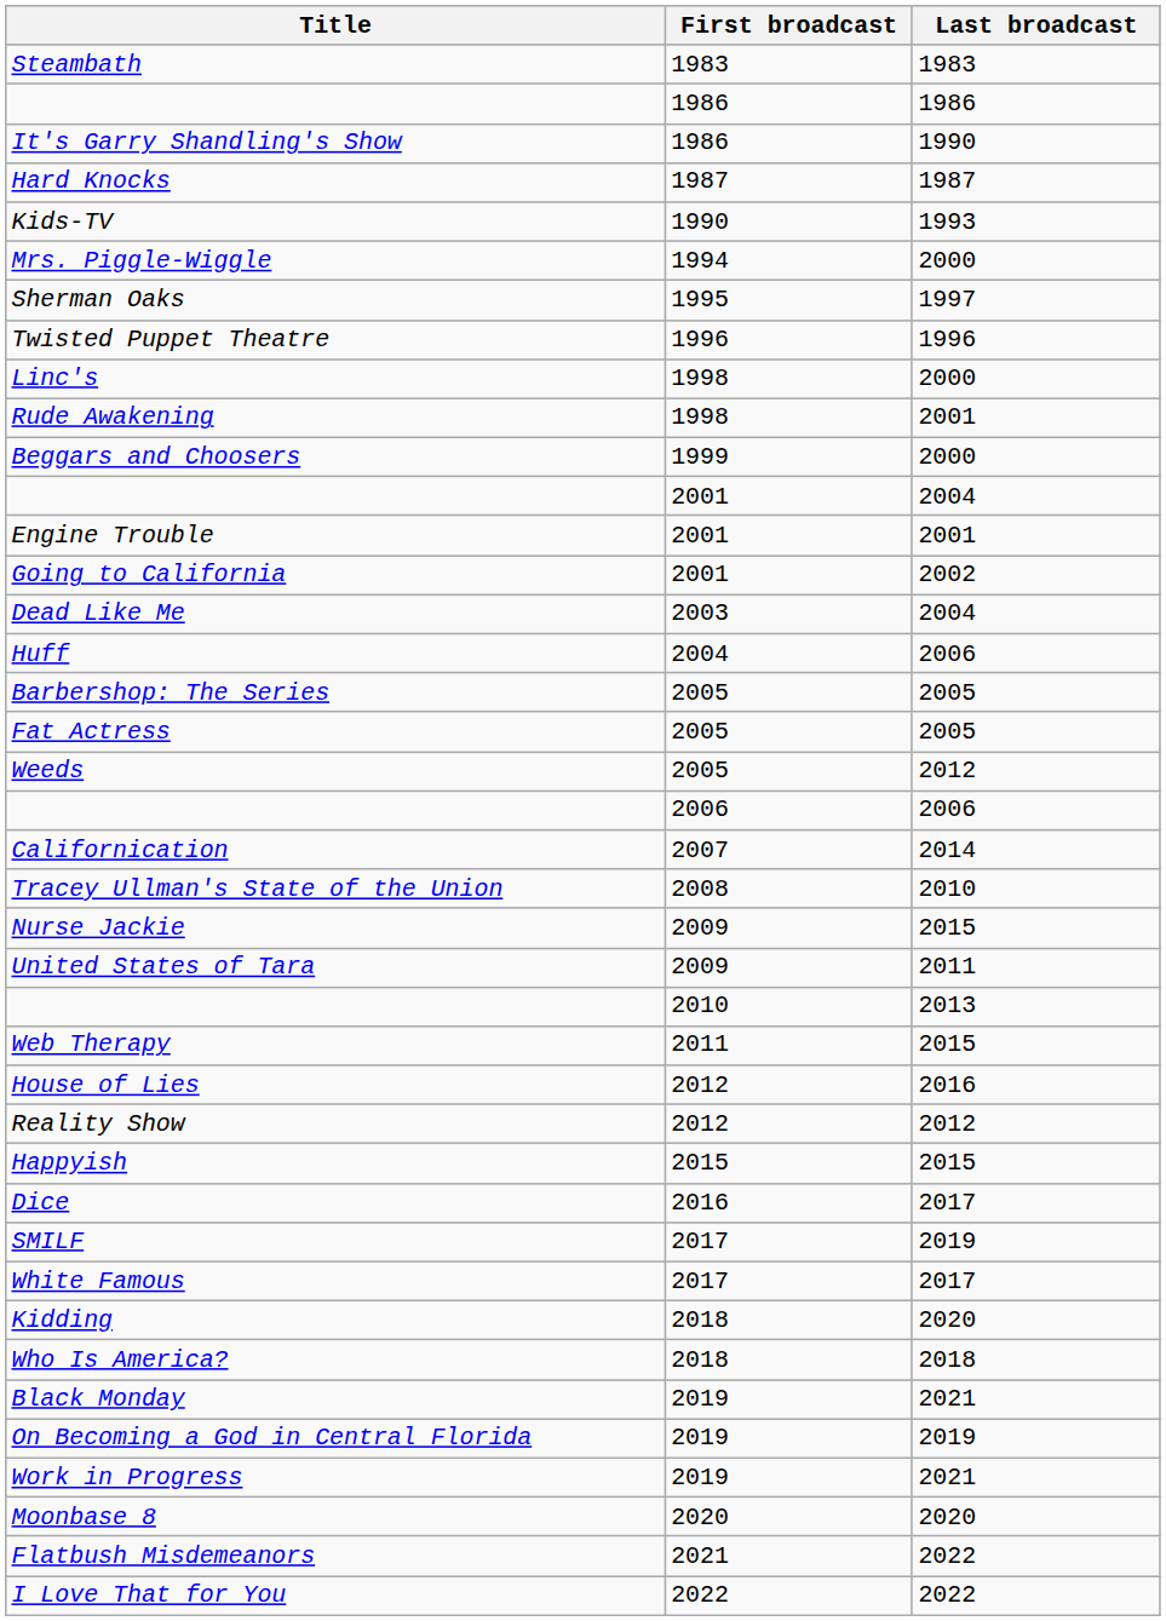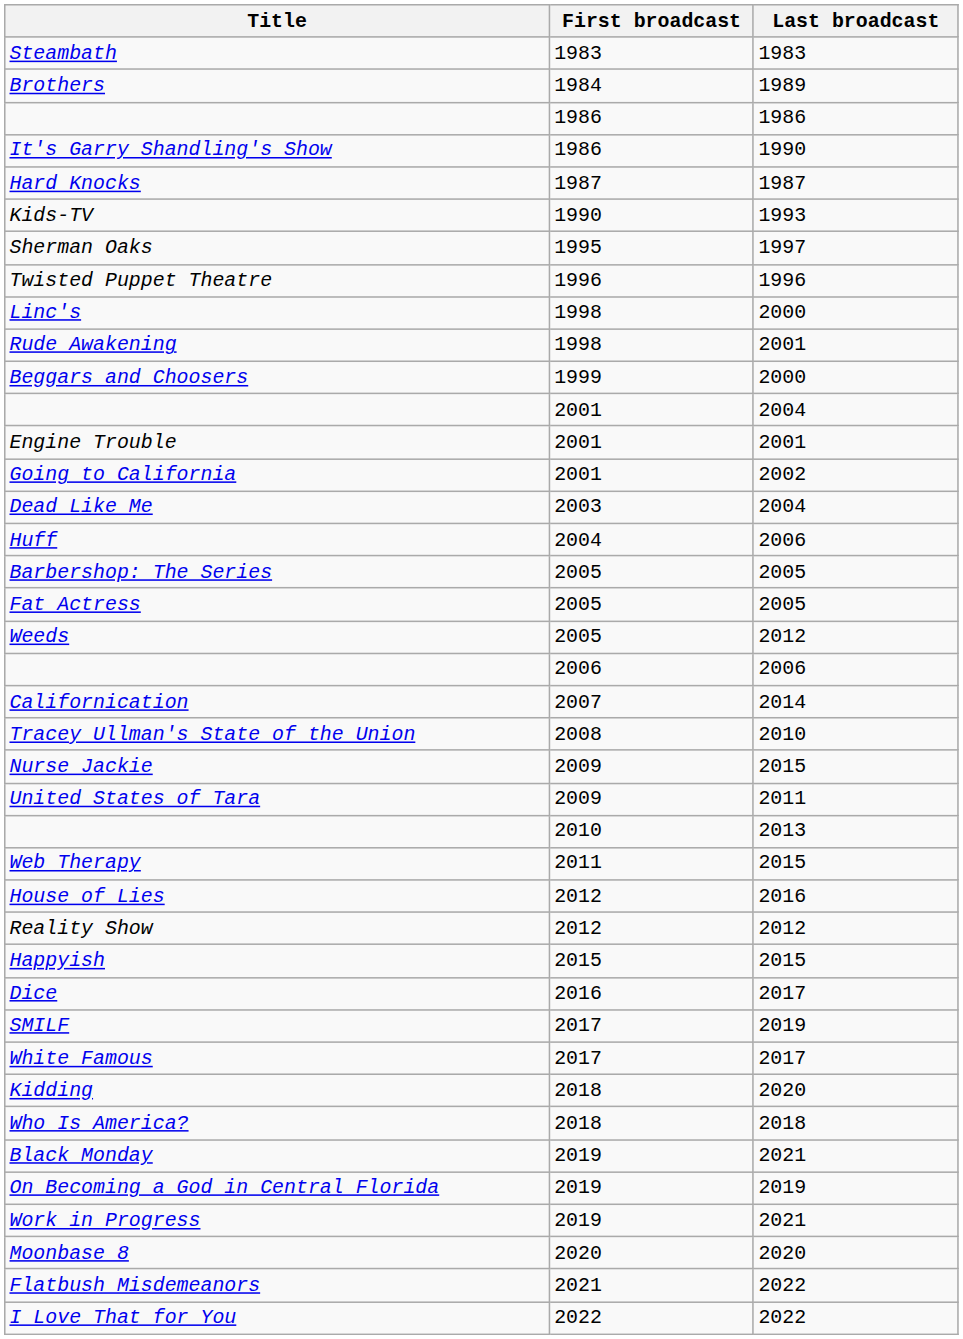 <table class="wikitable sortable" style="width:100%;">
 <tr>
 <th style="width:40%;">Title</th>
 <th style="width:15%;">First broadcast</th>
 <th style="width:15%;">Last broadcast</th>
 </tr>
 <tr>
 <td><em><a href='#'>Steambath</a></em></td>
 <td>1983</td>
 <td>1983</td>
+</tr>
+<tr>
+<td><em><a href='#'>Brothers</a></em></td>
+<td>1984</td>
+<td>1989</td>
 </tr>
 <tr>
 <td></td>
 <td>1986</td>
 <td>1986</td>
 </tr>
 <tr>
 <td><em><a href='#'>It's Garry Shandling's Show</a></em></td>
 <td>1986</td>
 <td>1990</td>
 </tr>
 <tr>
 <td><em><a href='#'>Hard Knocks</a></em></td>
 <td>1987</td>
 <td>1987</td>
 </tr>
 <tr>
 <td><em>Kids-TV</em></td>
 <td>1990</td>
 <td>1993</td>
-</tr>
-<tr>
-<td><em><a href='#'>Mrs. Piggle-Wiggle</a></em></td>
-<td>1994</td>
-<td>2000</td>
 </tr>
 <tr>
 <td><em>Sherman Oaks</em></td>
 <td>1995</td>
 <td>1997</td>
 </tr>
 <tr>
 <td><em>Twisted Puppet Theatre</em></td>
 <td>1996</td>
 <td>1996</td>
 </tr>
 <tr>
 <td><em><a href='#'>Linc's</a></em></td>
 <td>1998</td>
 <td>2000</td>
 </tr>
 <tr>
 <td><em><a href='#'>Rude Awakening</a></em></td>
 <td>1998</td>
 <td>2001</td>
 </tr>
 <tr>
 <td><em><a href='#'>Beggars and Choosers</a></em></td>
 <td>1999</td>
 <td>2000</td>
 </tr>
 <tr>
 <td></td>
 <td>2001</td>
 <td>2004</td>
 </tr>
 <tr>
 <td><em>Engine Trouble</em></td>
 <td>2001</td>
 <td>2001</td>
 </tr>
 <tr>
 <td><em><a href='#'>Going to California</a></em></td>
 <td>2001</td>
 <td>2002</td>
 </tr>
 <tr>
 <td><em><a href='#'>Dead Like Me</a></em></td>
 <td>2003</td>
 <td>2004</td>
 </tr>
 <tr>
 <td><em><a href='#'>Huff</a></em></td>
 <td>2004</td>
 <td>2006</td>
 </tr>
 <tr>
 <td><em><a href='#'>Barbershop: The Series</a></em></td>
 <td>2005</td>
 <td>2005</td>
 </tr>
 <tr>
 <td><em><a href='#'>Fat Actress</a></em></td>
 <td>2005</td>
 <td>2005</td>
 </tr>
 <tr>
 <td><em><a href='#'>Weeds</a></em></td>
 <td>2005</td>
 <td>2012</td>
 </tr>
 <tr>
 <td></td>
 <td>2006</td>
 <td>2006</td>
 </tr>
 <tr>
 <td><em><a href='#'>Californication</a></em></td>
 <td>2007</td>
 <td>2014</td>
 </tr>
 <tr>
 <td><em><a href='#'>Tracey Ullman's State of the Union</a></em></td>
 <td>2008</td>
 <td>2010</td>
 </tr>
 <tr>
 <td><em><a href='#'>Nurse Jackie</a></em></td>
 <td>2009</td>
 <td>2015</td>
 </tr>
 <tr>
 <td><em><a href='#'>United States of Tara</a></em></td>
 <td>2009</td>
 <td>2011</td>
 </tr>
 <tr>
 <td></td>
 <td>2010</td>
 <td>2013</td>
 </tr>
 <tr>
 <td><em><a href='#'>Web Therapy</a></em></td>
 <td>2011</td>
 <td>2015</td>
 </tr>
 <tr>
 <td><em><a href='#'>House of Lies</a></em></td>
 <td>2012</td>
 <td>2016</td>
 </tr>
 <tr>
 <td><em>Reality Show</em></td>
 <td>2012</td>
 <td>2012</td>
 </tr>
 <tr>
 <td><em><a href='#'>Happyish</a></em></td>
 <td>2015</td>
 <td>2015</td>
 </tr>
 <tr>
 <td><em><a href='#'>Dice</a></em></td>
 <td>2016</td>
 <td>2017</td>
 </tr>
 <tr>
 <td><em><a href='#'>SMILF</a></em></td>
 <td>2017</td>
 <td>2019</td>
 </tr>
 <tr>
 <td><em><a href='#'>White Famous</a></em></td>
 <td>2017</td>
 <td>2017</td>
 </tr>
 <tr>
 <td><em><a href='#'>Kidding</a></em></td>
 <td>2018</td>
 <td>2020</td>
 </tr>
 <tr>
 <td><em><a href='#'>Who Is America?</a></em></td>
 <td>2018</td>
 <td>2018</td>
 </tr>
 <tr>
 <td><em><a href='#'>Black Monday</a></em></td>
 <td>2019</td>
 <td>2021</td>
 </tr>
 <tr>
 <td><em><a href='#'>On Becoming a God in Central Florida</a></em></td>
 <td>2019</td>
 <td>2019</td>
 </tr>
 <tr>
 <td><em><a href='#'>Work in Progress</a></em></td>
 <td>2019</td>
 <td>2021</td>
 </tr>
 <tr>
 <td><em><a href='#'>Moonbase 8</a></em></td>
 <td>2020</td>
 <td>2020</td>
 </tr>
 <tr>
 <td><em><a href='#'>Flatbush Misdemeanors</a></em></td>
 <td>2021</td>
 <td>2022</td>
 </tr>
 <tr>
 <td><em><a href='#'>I Love That for You</a></em></td>
 <td>2022</td>
 <td>2022</td>
 </tr>
 </table>
